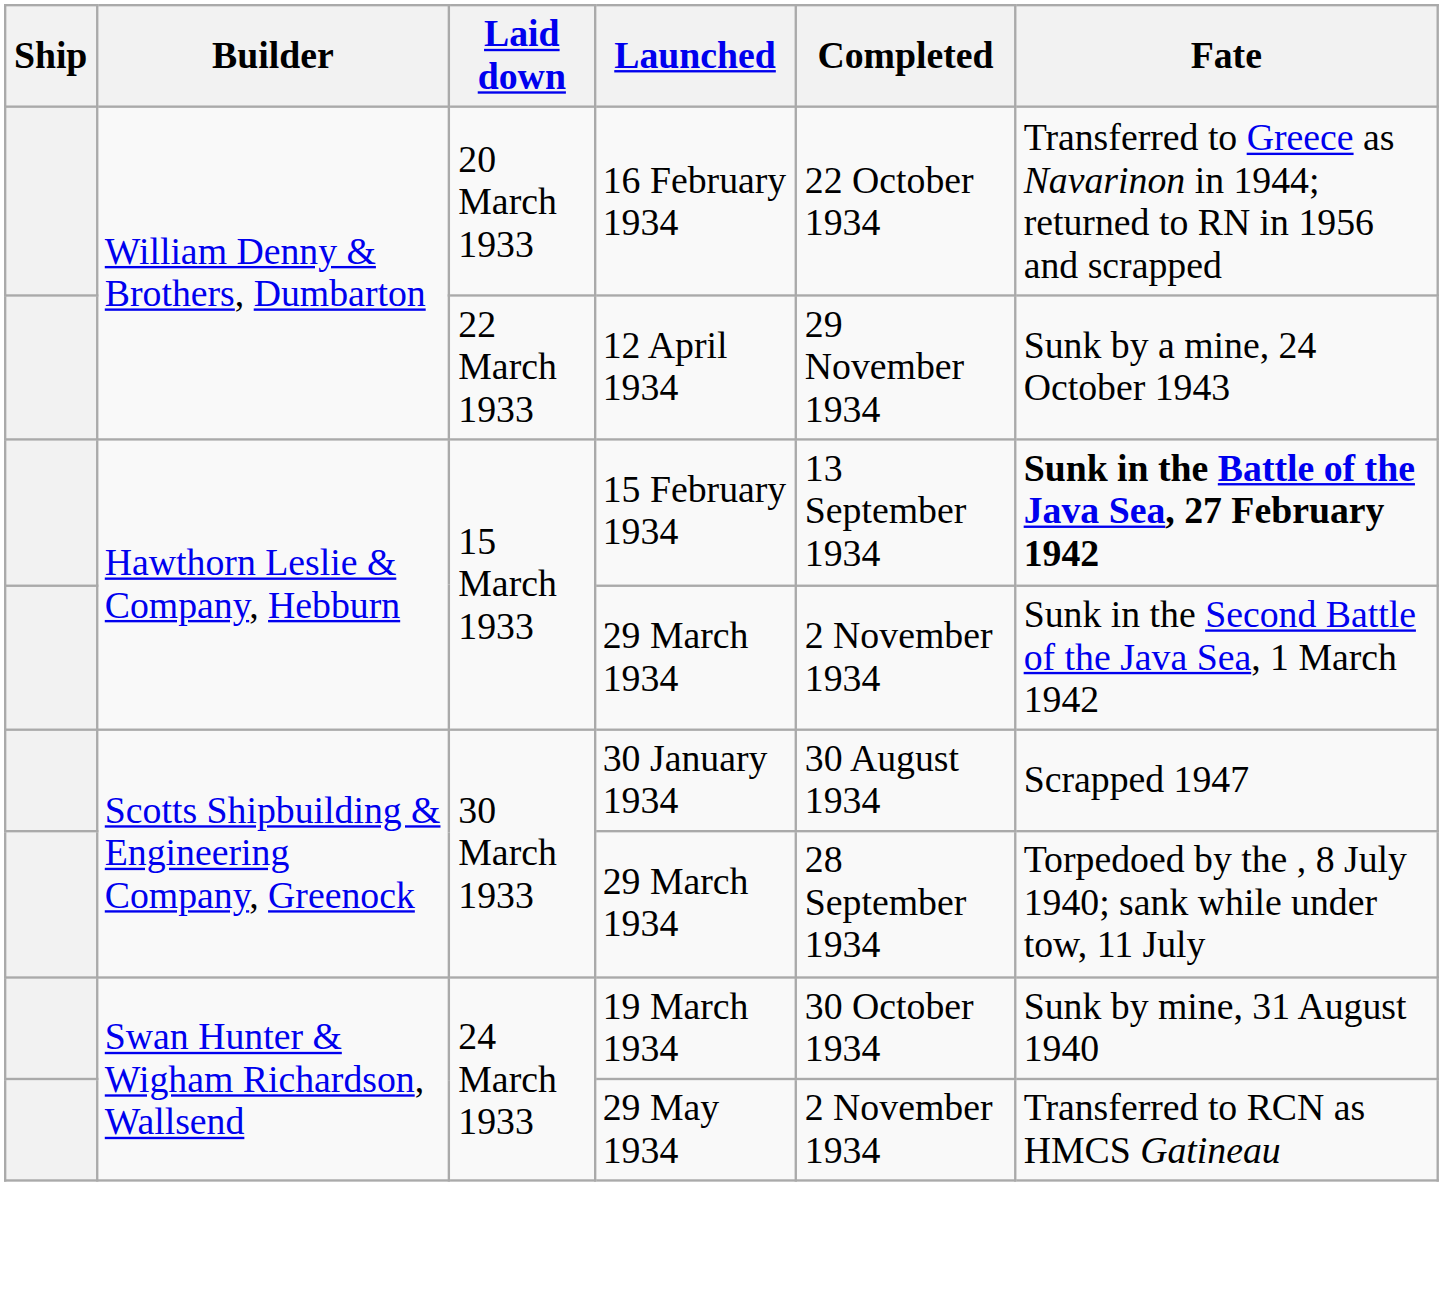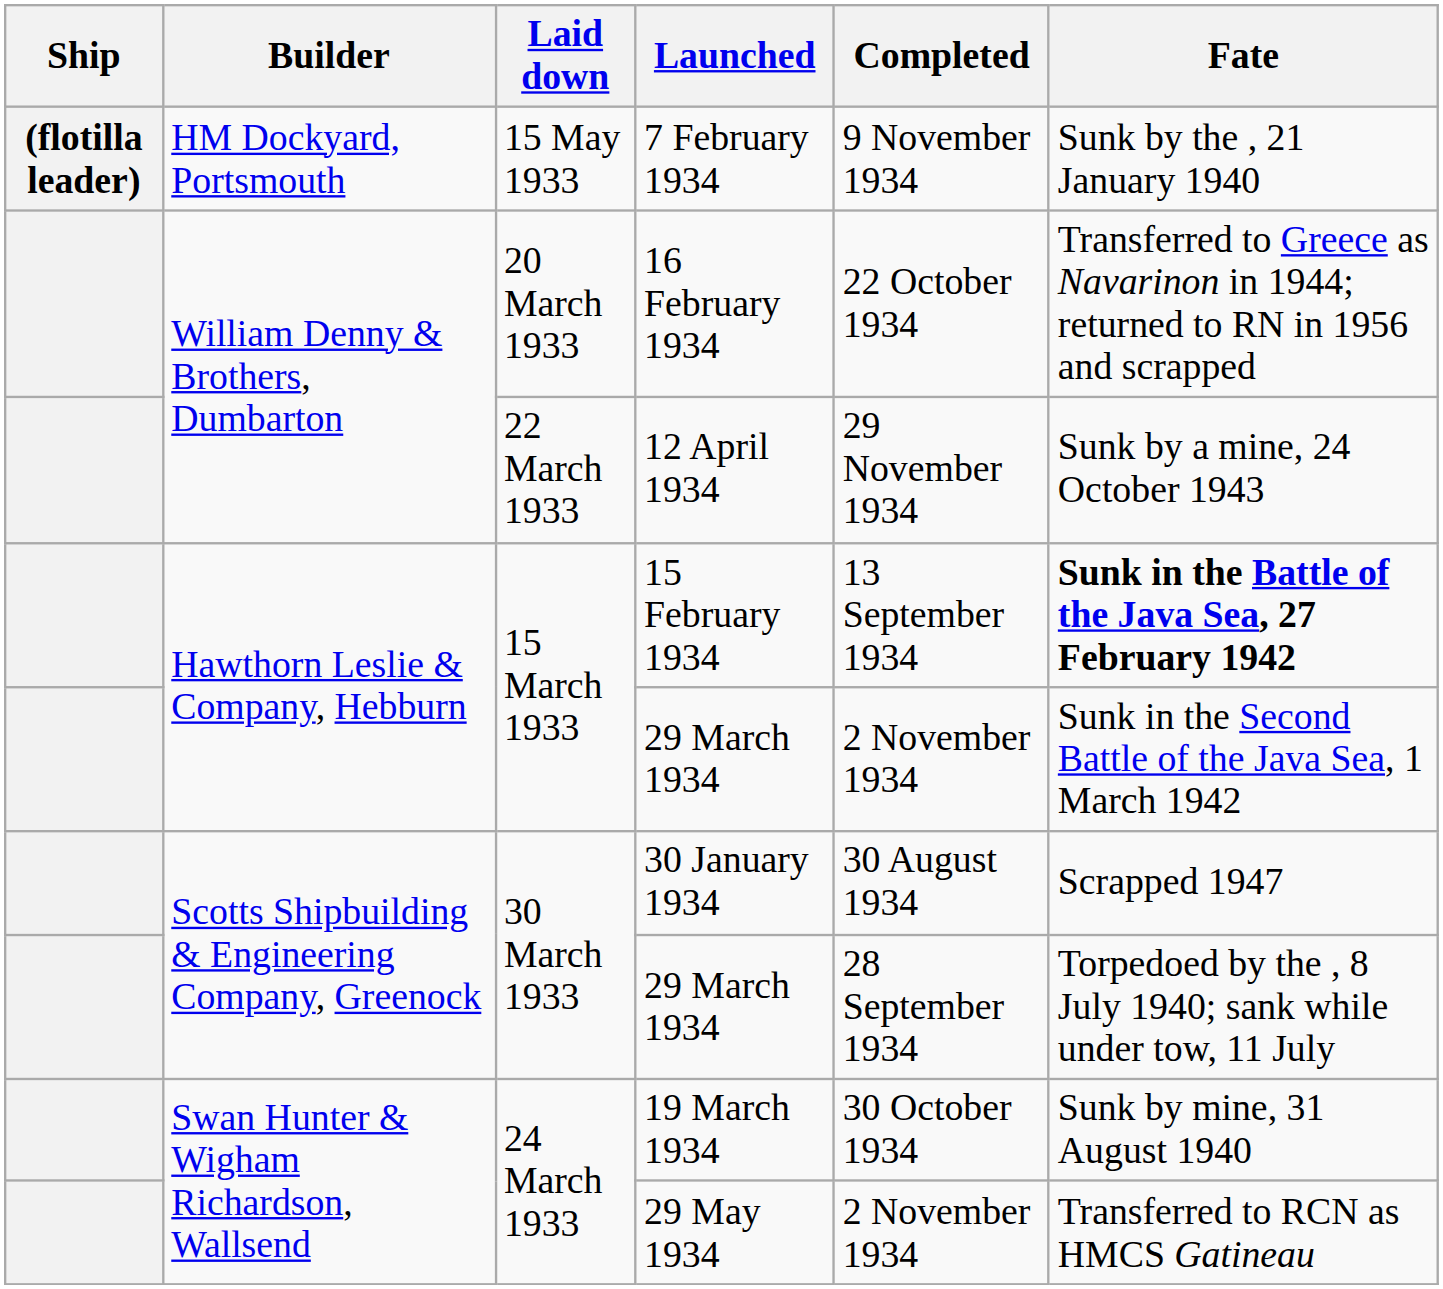 <table class="wikitable plainrowheaders">
 <tr>
 <th scope="col">Ship</th>
 <th scope="col">Builder </th>
 <th scope="col"><a href='#'>Laid down</a></th>
 <th scope="col"><a href='#'>Launched</a></th>
 <th scope="col">Completed </th>
 <th scope="col">Fate</th>
+</tr>
+<tr>
+<th scope="row"> (flotilla leader)</th>
+<td><a href='#'>HM Dockyard, Portsmouth</a></td>
+<td>15 May 1933</td>
+<td>7 February 1934</td>
+<td>9 November 1934</td>
+<td>Sunk by the , 21 January 1940</td>
 </tr>
 <tr>
 <th scope="row"></th>
 <td rowspan=2><a href='#'>William Denny & Brothers</a>, <a href='#'>Dumbarton</a></td>
 <td>20 March 1933</td>
 <td>16 February 1934</td>
 <td>22 October 1934</td>
 <td>Transferred to <a href='#'>Greece</a> as <em>Navarinon</em> in 1944; returned to RN in 1956 and scrapped</td>
 </tr>
 <tr>
 <th scope="row"></th>
 <td>22 March 1933</td>
 <td>12 April 1934</td>
 <td>29 November 1934</td>
 <td>Sunk by a mine, 24 October 1943</td>
 </tr>
 <tr>
 <th scope="row"></th>
 <td rowspan=2><a href='#'>Hawthorn Leslie & Company</a>, <a href='#'>Hebburn</a></td>
 <td rowspan="2">15 March 1933</td>
 <td>15 February 1934</td>
 <td>13 September 1934</td>
 <td><strong>Sunk in the <a href='#'>Battle of the Java Sea</a>, 27 February 1942</strong></td>
 </tr>
 <tr>
 <th scope="row"></th>
 <td>29 March 1934</td>
 <td>2 November 1934</td>
 <td>Sunk in the <a href='#'>Second Battle of the Java Sea</a>, 1 March 1942</td>
 </tr>
 <tr>
 <th scope="row"></th>
 <td rowspan=2><a href='#'>Scotts Shipbuilding & Engineering Company</a>, <a href='#'>Greenock</a></td>
 <td rowspan="2">30 March 1933</td>
 <td>30 January 1934</td>
 <td>30 August 1934</td>
 <td>Scrapped 1947</td>
 </tr>
 <tr>
 <th scope="row"></th>
 <td>29 March 1934</td>
 <td>28 September 1934</td>
 <td>Torpedoed by the , 8 July 1940; sank while under tow, 11 July</td>
 </tr>
 <tr>
 <th scope="row"></th>
 <td rowspan=2><a href='#'>Swan Hunter & Wigham Richardson</a>, <a href='#'>Wallsend</a></td>
 <td rowspan="2">24 March 1933</td>
 <td>19 March 1934</td>
 <td>30 October 1934</td>
 <td>Sunk by mine, 31 August 1940</td>
 </tr>
 <tr>
 <th scope="row"></th>
 <td>29 May 1934</td>
 <td>2 November 1934</td>
 <td>Transferred to RCN as HMCS <em>Gatineau</em></td>
 </tr>
 </table>
